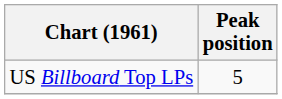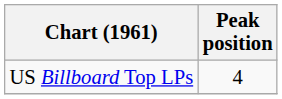 <table class="wikitable">
 <tr>
 <th>Chart (1961)</th>
 <th>Peak<br>position</th>
 </tr>
 <tr>
 <td>US <a href='#'><em>Billboard</em> Top LPs</a></td>
-<td align="center">5</td>
+<td align="center">4</td>
 </tr>
 <tr>
 </tr>
 </table>
